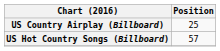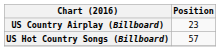 <table class="wikitable sortable plainrowheaders" style="text-align:center">
 <tr>
 <th scope="col">Chart (2016)</th>
 <th scope="col">Position</th>
 </tr>
 <tr>
 <th scope="row">US Country Airplay (<em>Billboard</em>)</th>
-<td>25</td>
+<td>23</td>
 </tr>
 <tr>
 <th scope="row">US Hot Country Songs (<em>Billboard</em>)</th>
 <td>57</td>
 </tr>
 <tr>
 </tr>
 </table>
